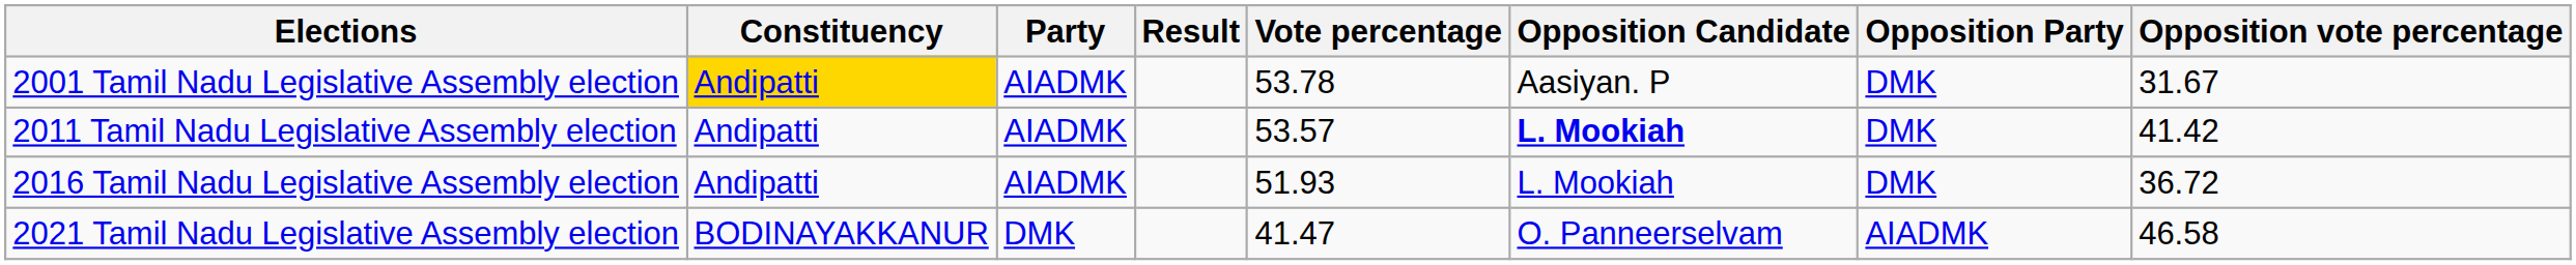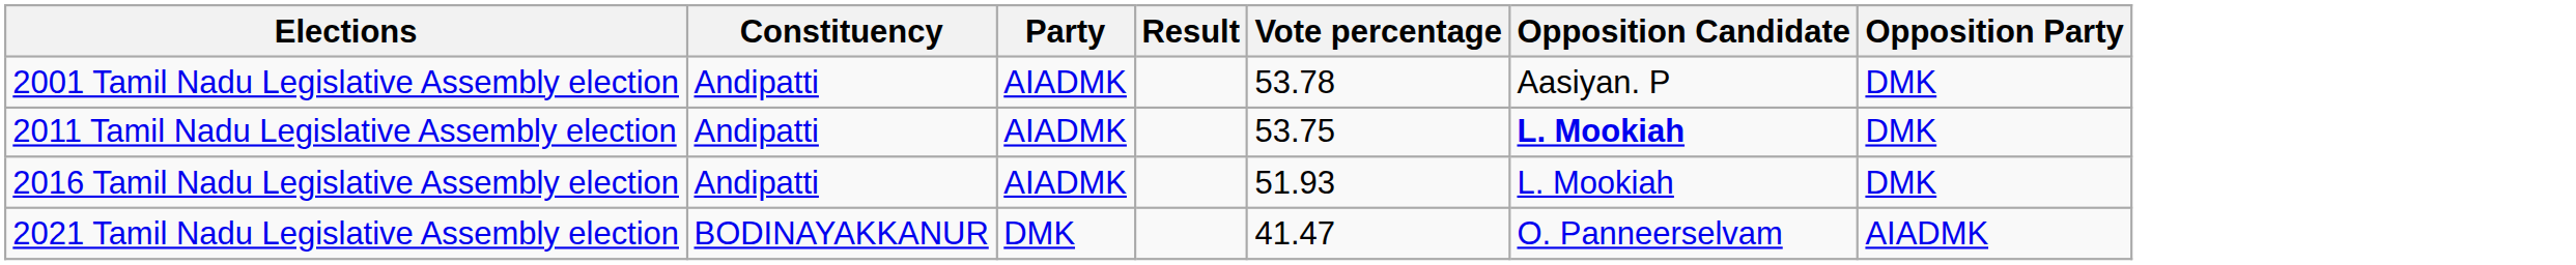 <table class="sortable wikitable"style="font-size: 90%">
 <tr>
 <th>Elections</th>
 <th>Constituency</th>
 <th>Party</th>
 <th>Result</th>
 <th>Vote percentage</th>
 <th>Opposition Candidate</th>
 <th>Opposition Party</th>
-<th>Opposition vote percentage</th>
 </tr>
 <tr>
 <td><a href='#'>2001 Tamil Nadu Legislative Assembly election</a></td>
-<td style="background: gold;"><a href='#'>Andipatti</a></td>
+<td><a href='#'>Andipatti</a></td>
 <td><a href='#'>AIADMK</a></td>
 <td></td>
 <td>53.78</td>
 <td>Aasiyan. P</td>
 <td><a href='#'>DMK</a></td>
-<td>31.67</td>
 </tr>
 <tr>
 <td><a href='#'>2011 Tamil Nadu Legislative Assembly election</a></td>
 <td><a href='#'>Andipatti</a></td>
 <td><a href='#'>AIADMK</a></td>
 <td></td>
-<td>53.57</td>
+<td>53.75</td>
 <td><strong><a href='#'>L. Mookiah</a></strong></td>
 <td><a href='#'>DMK</a></td>
-<td>41.42</td>
 </tr>
 <tr>
 <td><a href='#'>2016 Tamil Nadu Legislative Assembly election</a></td>
 <td><a href='#'>Andipatti</a></td>
 <td><a href='#'>AIADMK</a></td>
 <td></td>
 <td>51.93</td>
 <td><a href='#'>L. Mookiah</a></td>
 <td><a href='#'>DMK</a></td>
-<td>36.72</td>
 </tr>
 <tr>
 <td><a href='#'>2021 Tamil Nadu Legislative Assembly election</a></td>
 <td><a href='#'>BODINAYAKKANUR</a></td>
 <td><a href='#'>DMK</a></td>
 <td></td>
 <td>41.47</td>
 <td><a href='#'>O. Panneerselvam</a></td>
 <td><a href='#'>AIADMK</a></td>
-<td>46.58</td>
 </tr>
 </table>
